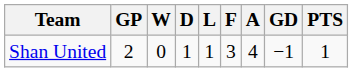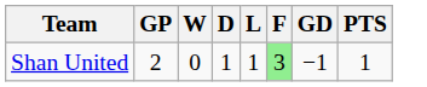 <table class="wikitable" style="text-align:center;">
 <tr>
 <th>Team</th>
 <th>GP</th>
 <th>W</th>
 <th>D</th>
 <th>L</th>
 <th>F</th>
-<th>A</th>
 <th>GD</th>
 <th>PTS</th>
 </tr>
 <tr style="">
 <td><a href='#'>Shan United</a></td>
 <td>2</td>
 <td>0</td>
 <td>1</td>
 <td>1</td>
-<td>3</td>
-<td>4</td>
+<td style="background: lightgreen;">3</td>
 <td>−1</td>
 <td>1</td>
 </tr>
 </table>
